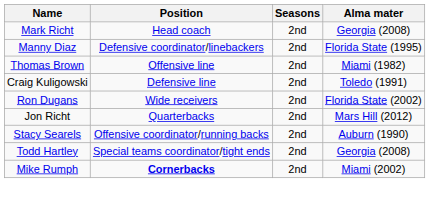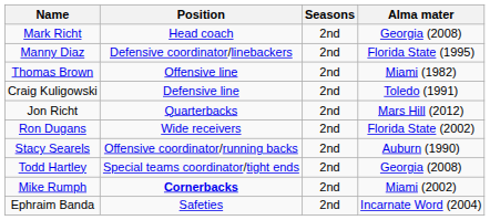 <table class="wikitable" border="1" style="font-size:90%;">
 <tr>
 <th>Name</th>
 <th>Position</th>
 <th>Seasons</th>
 <th>Alma mater</th>
 </tr>
 <tr style="text-align:center;">
 <td><a href='#'>Mark Richt</a></td>
 <td><a href='#'>Head coach</a></td>
 <td>2nd</td>
 <td><a href='#'>Georgia</a> (2008)</td>
 </tr>
 <tr style="text-align:center;">
 <td><a href='#'>Manny Diaz</a></td>
 <td><a href='#'>Defensive coordinator</a>/<a href='#'>linebackers</a></td>
 <td>2nd</td>
 <td><a href='#'>Florida State</a> (1995)</td>
 </tr>
 <tr style="text-align:center;">
 <td><a href='#'>Thomas Brown</a></td>
 <td><a href='#'>Offensive line</a></td>
 <td>2nd</td>
 <td><a href='#'>Miami</a> (1982)</td>
 </tr>
 <tr style="text-align:center;">
 <td>Craig Kuligowski</td>
 <td><a href='#'>Defensive line</a></td>
 <td>2nd</td>
 <td><a href='#'>Toledo</a> (1991)</td>
 </tr>
 <tr style="text-align:center;">
+<td>Jon Richt</td>
+<td><a href='#'>Quarterbacks</a></td>
+<td>2nd</td>
+<td><a href='#'>Mars Hill</a> (2012)</td>
+</tr>
+<tr style="text-align:center;">
 <td><a href='#'>Ron Dugans</a></td>
 <td><a href='#'>Wide receivers</a></td>
 <td>2nd</td>
 <td><a href='#'>Florida State</a> (2002)</td>
-</tr>
-<tr style="text-align:center;">
-<td>Jon Richt</td>
-<td><a href='#'>Quarterbacks</a></td>
-<td>2nd</td>
-<td><a href='#'>Mars Hill</a> (2012)</td>
 </tr>
 <tr style="text-align:center;">
 <td><a href='#'>Stacy Searels</a></td>
 <td><a href='#'>Offensive coordinator</a>/<a href='#'>running backs</a></td>
 <td>2nd</td>
 <td><a href='#'>Auburn</a> (1990)</td>
 </tr>
 <tr style="text-align:center;">
 <td><a href='#'>Todd Hartley</a></td>
 <td><a href='#'>Special teams coordinator</a>/<a href='#'>tight ends</a></td>
 <td>2nd</td>
 <td><a href='#'>Georgia</a> (2008)</td>
 </tr>
 <tr style="text-align:center;">
 <td><a href='#'>Mike Rumph</a></td>
 <td><strong><a href='#'>Cornerbacks</a></strong></td>
 <td>2nd</td>
 <td><a href='#'>Miami</a> (2002)</td>
 </tr>
+<tr style="text-align:center;">
+<td>Ephraim Banda</td>
+<td><a href='#'>Safeties</a></td>
+<td>2nd</td>
+<td><a href='#'>Incarnate Word</a> (2004)</td>
+</tr>
 </table>
